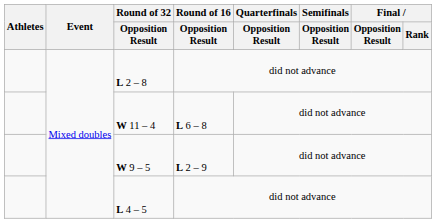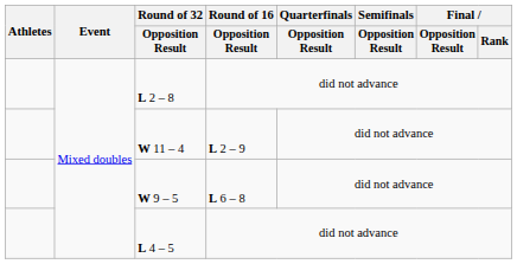 <table class="wikitable" style="font-size:90%">
 <tr>
 <th rowspan=2>Athletes</th>
 <th rowspan=2>Event</th>
 <th>Round of 32</th>
 <th>Round of 16</th>
 <th>Quarterfinals</th>
 <th>Semifinals</th>
 <th colspan=2>Final / </th>
 </tr>
 <tr style="font-size:95%">
 <th>Opposition<br>Result</th>
 <th>Opposition<br>Result</th>
 <th>Opposition<br>Result</th>
 <th>Opposition<br>Result</th>
 <th>Opposition<br>Result</th>
 <th>Rank</th>
 </tr>
 <tr>
 <td align=left><br></td>
 <td align=left rowspan=4><a href='#'>Mixed doubles</a></td>
 <td align=left><br><br><strong>L</strong> 2 – 8</td>
 <td align=center colspan=5>did not advance</td>
 </tr>
 <tr>
 <td align=left><br></td>
 <td align=left><br><br><strong>W</strong> 11 – 4</td>
-<td><br><br><strong>L</strong> 6 – 8</td>
+<td><br><br><strong>L</strong> 2 – 9</td>
 <td align=center colspan=4>did not advance</td>
 </tr>
 <tr>
 <td align=left><br></td>
 <td align=left><br><br><strong>W</strong> 9 – 5</td>
-<td><br><br><strong>L</strong> 2 – 9</td>
+<td><br><br><strong>L</strong> 6 – 8</td>
 <td align=center colspan=4>did not advance</td>
 </tr>
 <tr>
 <td align=left><br></td>
 <td align=left><br><br><strong>L</strong> 4 – 5</td>
 <td align=center colspan=5>did not advance</td>
 </tr>
 </table>
